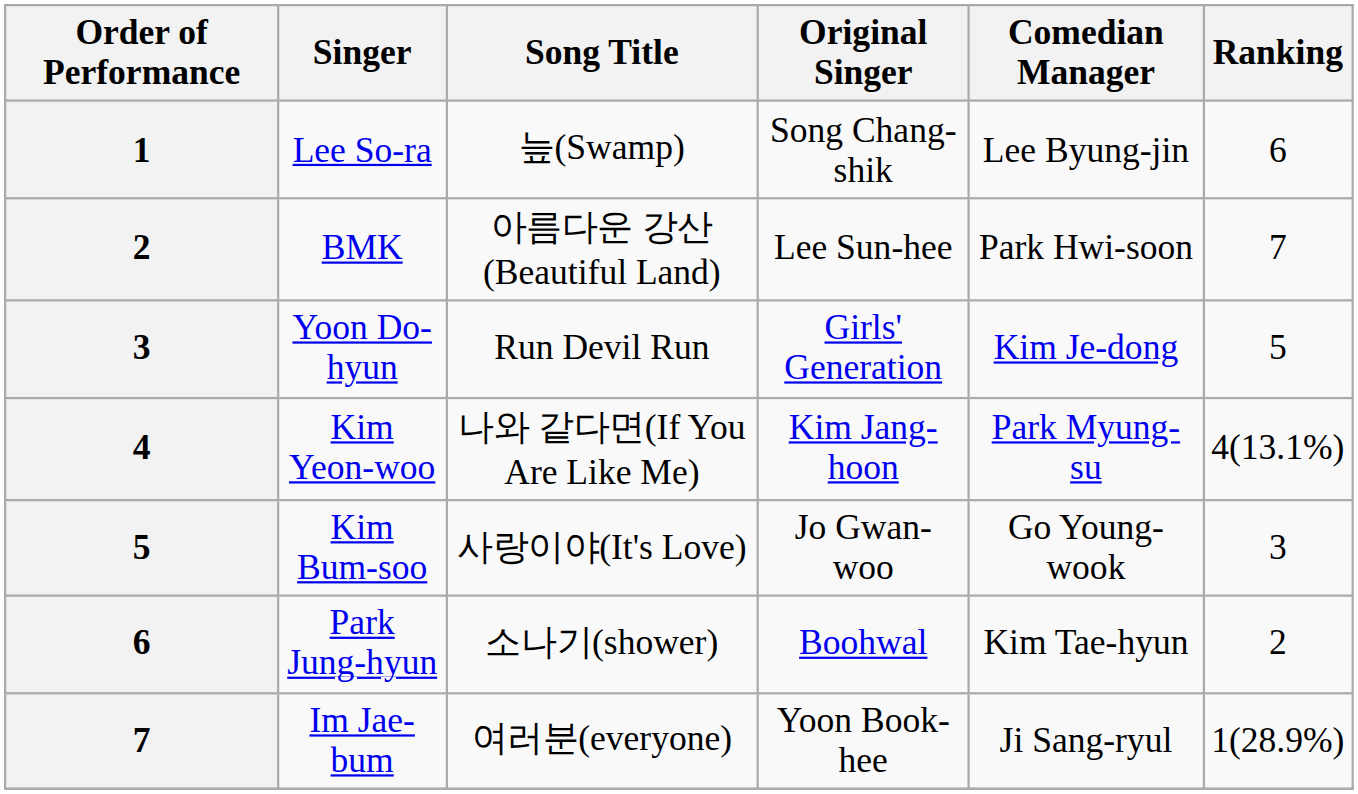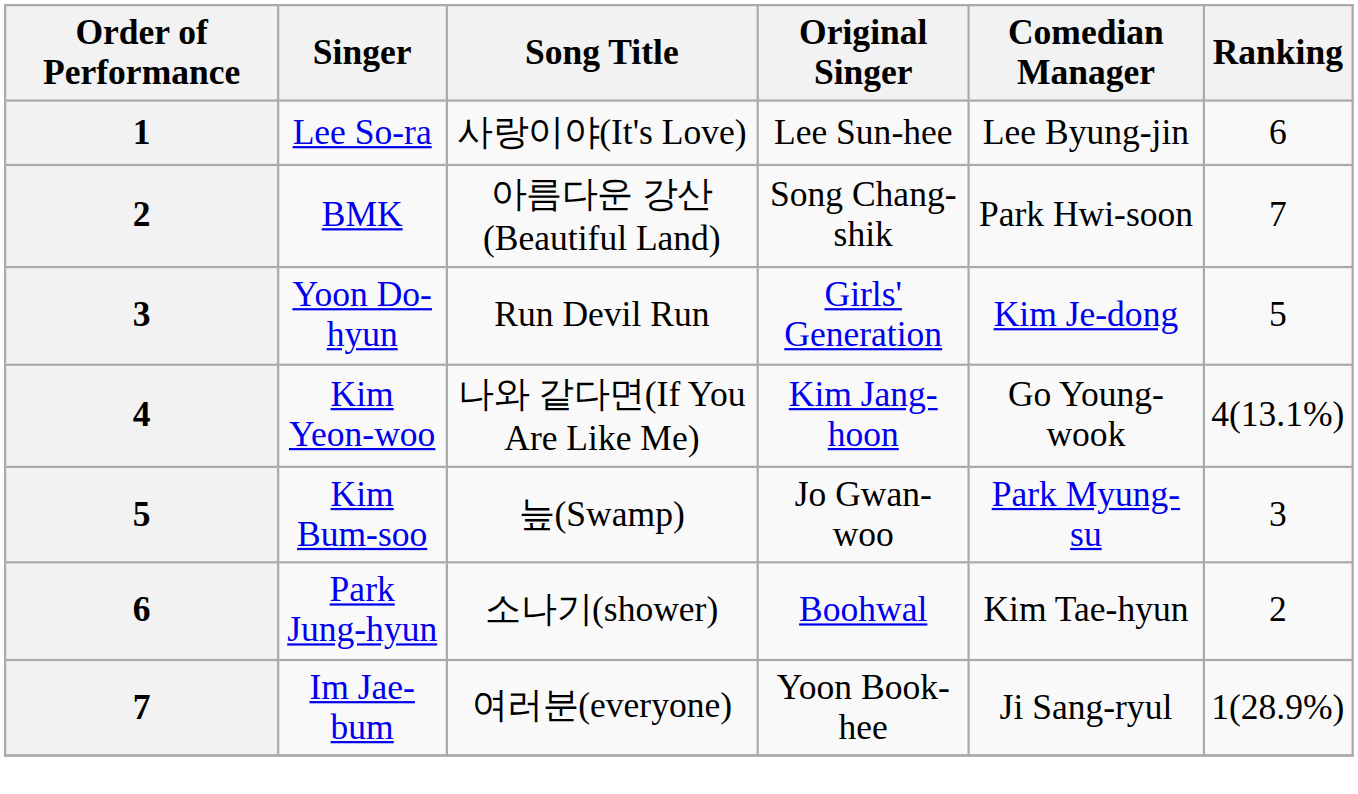 <table class="wikitable">
 <tr>
 <th>Order of Performance</th>
 <th>Singer</th>
 <th>Song Title</th>
 <th>Original Singer</th>
 <th>Comedian Manager</th>
 <th>Ranking</th>
 </tr>
 <tr align="center">
 <th>1</th>
 <td><a href='#'>Lee So-ra</a></td>
-<td>늪(Swamp)</td>
-<td>Song Chang-shik</td>
+<td>사랑이야(It's Love)</td>
+<td>Lee Sun-hee</td>
 <td>Lee Byung-jin</td>
 <td>6</td>
 </tr>
 <tr align="center">
 <th>2</th>
 <td><a href='#'>BMK</a></td>
 <td>아름다운 강산(Beautiful Land)</td>
-<td>Lee Sun-hee</td>
+<td>Song Chang-shik</td>
 <td>Park Hwi-soon</td>
 <td>7</td>
 </tr>
 <tr align="center">
 <th>3</th>
 <td><a href='#'>Yoon Do-hyun</a></td>
 <td>Run Devil Run</td>
 <td><a href='#'>Girls' Generation</a></td>
 <td><a href='#'>Kim Je-dong</a></td>
 <td>5</td>
 </tr>
 <tr align="center">
 <th>4</th>
 <td><a href='#'>Kim Yeon-woo</a></td>
 <td>나와 같다면(If You Are Like Me)</td>
 <td><a href='#'>Kim Jang-hoon</a></td>
-<td><a href='#'>Park Myung-su</a></td>
+<td>Go Young-wook</td>
 <td>4(13.1%)</td>
 </tr>
 <tr align="center">
 <th>5</th>
 <td><a href='#'>Kim Bum-soo</a></td>
-<td>사랑이야(It's Love)</td>
+<td>늪(Swamp)</td>
 <td>Jo Gwan-woo</td>
-<td>Go Young-wook</td>
+<td><a href='#'>Park Myung-su</a></td>
 <td>3</td>
 </tr>
 <tr align="center">
 <th>6</th>
 <td><a href='#'>Park Jung-hyun</a></td>
 <td>소나기(shower)</td>
 <td><a href='#'>Boohwal</a></td>
 <td>Kim Tae-hyun</td>
 <td>2</td>
 </tr>
 <tr align="center">
 <th>7</th>
 <td><a href='#'>Im Jae-bum</a></td>
 <td>여러분(everyone)</td>
 <td>Yoon Book-hee</td>
 <td>Ji Sang-ryul</td>
 <td>1(28.9%)</td>
 </tr>
 <tr>
 </tr>
 </table>
